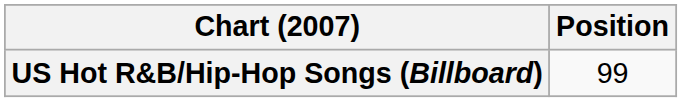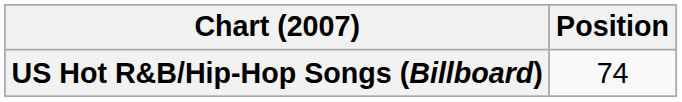 <table class="wikitable plainrowheaders" style="text-align:center">
 <tr>
 <th>Chart (2007)</th>
 <th>Position</th>
 </tr>
 <tr>
 <th scope="row">US Hot R&B/Hip-Hop Songs (<em>Billboard</em>)</th>
-<td>99</td>
+<td>74</td>
 </tr>
 </table>
